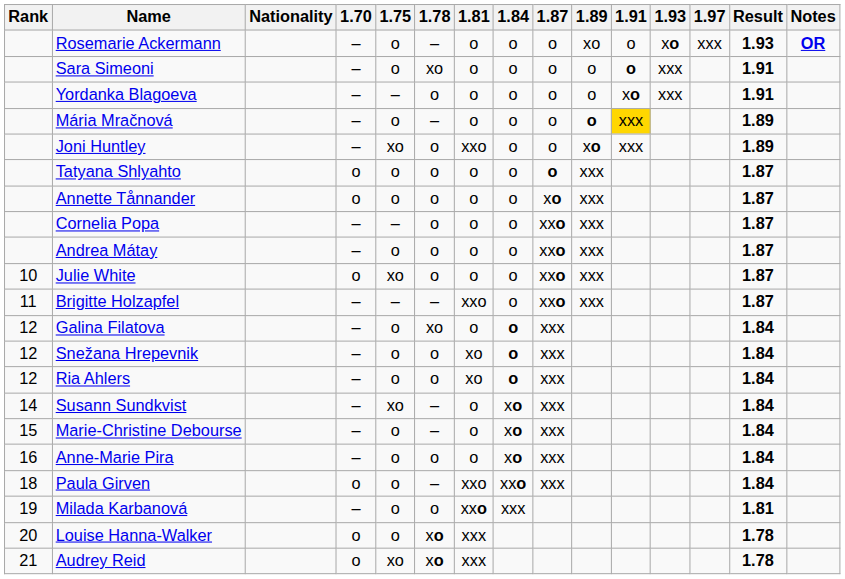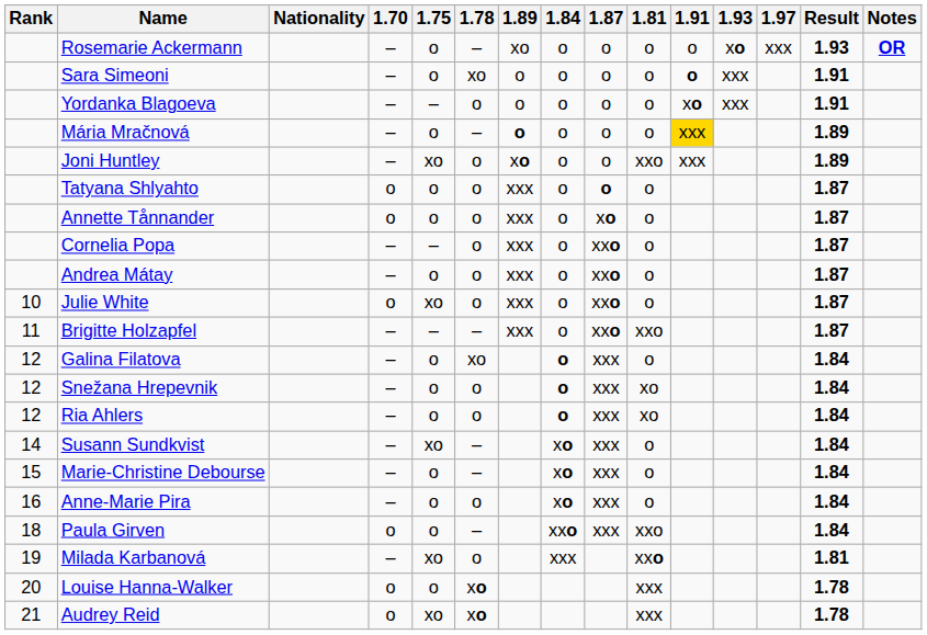 <table class="wikitable sortable" style="text-align:center">
 <tr>
 <th>Rank</th>
 <th>Name</th>
 <th>Nationality</th>
 <th>1.70</th>
 <th>1.75</th>
 <th>1.78</th>
-<th>1.81</th>
+<th>1.89</th>
 <th>1.84</th>
 <th>1.87</th>
-<th>1.89</th>
+<th>1.81</th>
 <th>1.91</th>
 <th>1.93</th>
 <th>1.97</th>
 <th>Result</th>
 <th>Notes</th>
 </tr>
 <tr>
 <td></td>
 <td align="left"><a href='#'>Rosemarie Ackermann</a></td>
 <td align=left></td>
 <td>–</td>
 <td>o</td>
 <td>–</td>
+<td>xo</td>
 <td>o</td>
 <td>o</td>
 <td>o</td>
-<td>xo</td>
 <td>o</td>
 <td>x<strong>o</strong></td>
 <td>xxx</td>
 <td><strong>1.93</strong></td>
 <td><strong><a href='#'>OR</a></strong></td>
 </tr>
 <tr>
 <td></td>
 <td align="left"><a href='#'>Sara Simeoni</a></td>
 <td align=left></td>
 <td>–</td>
 <td>o</td>
 <td>xo</td>
 <td>o</td>
 <td>o</td>
 <td>o</td>
 <td>o</td>
 <td><strong>o</strong></td>
 <td>xxx</td>
 <td></td>
 <td><strong>1.91</strong></td>
 <td></td>
 </tr>
 <tr>
 <td></td>
 <td align="left"><a href='#'>Yordanka Blagoeva</a></td>
 <td align=left></td>
 <td>–</td>
 <td>–</td>
 <td>o</td>
 <td>o</td>
 <td>o</td>
 <td>o</td>
 <td>o</td>
 <td>x<strong>o</strong></td>
 <td>xxx</td>
 <td></td>
 <td><strong>1.91</strong></td>
 <td></td>
 </tr>
 <tr>
 <td></td>
 <td align="left"><a href='#'>Mária Mračnová</a></td>
 <td align=left></td>
 <td>–</td>
 <td>o</td>
 <td>–</td>
+<td><strong>o</strong></td>
 <td>o</td>
 <td>o</td>
 <td>o</td>
-<td><strong>o</strong></td>
 <td style="background: gold;">xxx</td>
 <td></td>
 <td></td>
 <td><strong>1.89</strong></td>
 <td></td>
 </tr>
 <tr>
 <td></td>
 <td align="left"><a href='#'>Joni Huntley</a></td>
 <td align=left></td>
 <td>–</td>
 <td>xo</td>
 <td>o</td>
-<td>xxo</td>
+<td>x<strong>o</strong></td>
 <td>o</td>
 <td>o</td>
-<td>x<strong>o</strong></td>
+<td>xxo</td>
 <td>xxx</td>
 <td></td>
 <td></td>
 <td><strong>1.89</strong></td>
 <td></td>
 </tr>
 <tr>
 <td></td>
 <td align="left"><a href='#'>Tatyana Shlyahto</a></td>
 <td align=left></td>
 <td>o</td>
 <td>o</td>
 <td>o</td>
-<td>o</td>
+<td>xxx</td>
 <td>o</td>
 <td><strong>o</strong></td>
-<td>xxx</td>
+<td>o</td>
 <td></td>
 <td></td>
 <td></td>
 <td><strong>1.87</strong></td>
 <td></td>
 </tr>
 <tr>
 <td></td>
 <td align="left"><a href='#'>Annette Tånnander</a></td>
 <td align=left></td>
 <td>o</td>
 <td>o</td>
 <td>o</td>
-<td>o</td>
+<td>xxx</td>
 <td>o</td>
 <td>x<strong>o</strong></td>
-<td>xxx</td>
+<td>o</td>
 <td></td>
 <td></td>
 <td></td>
 <td><strong>1.87</strong></td>
 <td></td>
 </tr>
 <tr>
 <td></td>
 <td align="left"><a href='#'>Cornelia Popa</a></td>
 <td align=left></td>
 <td>–</td>
 <td>–</td>
 <td>o</td>
-<td>o</td>
+<td>xxx</td>
 <td>o</td>
 <td>xx<strong>o</strong></td>
-<td>xxx</td>
+<td>o</td>
 <td></td>
 <td></td>
 <td></td>
 <td><strong>1.87</strong></td>
 <td></td>
 </tr>
 <tr>
 <td></td>
 <td align="left"><a href='#'>Andrea Mátay</a></td>
 <td align=left></td>
 <td>–</td>
 <td>o</td>
 <td>o</td>
-<td>o</td>
+<td>xxx</td>
 <td>o</td>
 <td>xx<strong>o</strong></td>
-<td>xxx</td>
+<td>o</td>
 <td></td>
 <td></td>
 <td></td>
 <td><strong>1.87</strong></td>
 <td></td>
 </tr>
 <tr>
 <td>10</td>
 <td align="left"><a href='#'>Julie White</a></td>
 <td align=left></td>
 <td>o</td>
 <td>xo</td>
 <td>o</td>
-<td>o</td>
+<td>xxx</td>
 <td>o</td>
 <td>xx<strong>o</strong></td>
-<td>xxx</td>
+<td>o</td>
 <td></td>
 <td></td>
 <td></td>
 <td><strong>1.87</strong></td>
 <td></td>
 </tr>
 <tr>
 <td>11</td>
 <td align="left"><a href='#'>Brigitte Holzapfel</a></td>
 <td align=left></td>
 <td>–</td>
 <td>–</td>
 <td>–</td>
-<td>xxo</td>
+<td>xxx</td>
 <td>o</td>
 <td>xx<strong>o</strong></td>
-<td>xxx</td>
+<td>xxo</td>
 <td></td>
 <td></td>
 <td></td>
 <td><strong>1.87</strong></td>
 <td></td>
 </tr>
 <tr>
 <td>12</td>
 <td align="left"><a href='#'>Galina Filatova</a></td>
 <td align=left></td>
 <td>–</td>
 <td>o</td>
 <td>xo</td>
-<td>o</td>
+<td></td>
 <td><strong>o</strong></td>
 <td>xxx</td>
-<td></td>
+<td>o</td>
 <td></td>
 <td></td>
 <td></td>
 <td><strong>1.84</strong></td>
 <td></td>
 </tr>
 <tr>
 <td>12</td>
 <td align="left"><a href='#'>Snežana Hrepevnik</a></td>
 <td align=left></td>
 <td>–</td>
 <td>o</td>
 <td>o</td>
-<td>xo</td>
+<td></td>
 <td><strong>o</strong></td>
 <td>xxx</td>
-<td></td>
+<td>xo</td>
 <td></td>
 <td></td>
 <td></td>
 <td><strong>1.84</strong></td>
 <td></td>
 </tr>
 <tr>
 <td>12</td>
 <td align="left"><a href='#'>Ria Ahlers</a></td>
 <td align=left></td>
 <td>–</td>
 <td>o</td>
 <td>o</td>
-<td>xo</td>
+<td></td>
 <td><strong>o</strong></td>
 <td>xxx</td>
-<td></td>
+<td>xo</td>
 <td></td>
 <td></td>
 <td></td>
 <td><strong>1.84</strong></td>
 <td></td>
 </tr>
 <tr>
 <td>14</td>
 <td align="left"><a href='#'>Susann Sundkvist</a></td>
 <td align=left></td>
 <td>–</td>
 <td>xo</td>
 <td>–</td>
-<td>o</td>
+<td></td>
 <td>x<strong>o</strong></td>
 <td>xxx</td>
-<td></td>
+<td>o</td>
 <td></td>
 <td></td>
 <td></td>
 <td><strong>1.84</strong></td>
 <td></td>
 </tr>
 <tr>
 <td>15</td>
 <td align="left"><a href='#'>Marie-Christine Debourse</a></td>
 <td align=left></td>
 <td>–</td>
 <td>o</td>
 <td>–</td>
-<td>o</td>
+<td></td>
 <td>x<strong>o</strong></td>
 <td>xxx</td>
-<td></td>
+<td>o</td>
 <td></td>
 <td></td>
 <td></td>
 <td><strong>1.84</strong></td>
 <td></td>
 </tr>
 <tr>
 <td>16</td>
 <td align="left"><a href='#'>Anne-Marie Pira</a></td>
 <td align=left></td>
 <td>–</td>
 <td>o</td>
 <td>o</td>
-<td>o</td>
+<td></td>
 <td>x<strong>o</strong></td>
 <td>xxx</td>
-<td></td>
+<td>o</td>
 <td></td>
 <td></td>
 <td></td>
 <td><strong>1.84</strong></td>
 <td></td>
 </tr>
 <tr>
 <td>18</td>
 <td align="left"><a href='#'>Paula Girven</a></td>
 <td align=left></td>
 <td>o</td>
 <td>o</td>
 <td>–</td>
-<td>xxo</td>
+<td></td>
 <td>xx<strong>o</strong></td>
 <td>xxx</td>
-<td></td>
+<td>xxo</td>
 <td></td>
 <td></td>
 <td></td>
 <td><strong>1.84</strong></td>
 <td></td>
 </tr>
 <tr>
 <td>19</td>
 <td align="left"><a href='#'>Milada Karbanová</a></td>
 <td align=left></td>
 <td>–</td>
+<td>xo</td>
 <td>o</td>
-<td>o</td>
-<td>xx<strong>o</strong></td>
+<td></td>
 <td>xxx</td>
 <td></td>
-<td></td>
+<td>xx<strong>o</strong></td>
 <td></td>
 <td></td>
 <td></td>
 <td><strong>1.81</strong></td>
 <td></td>
 </tr>
 <tr>
 <td>20</td>
 <td align="left"><a href='#'>Louise Hanna-Walker</a></td>
 <td align=left></td>
 <td>o</td>
 <td>o</td>
 <td>x<strong>o</strong></td>
-<td>xxx</td>
 <td></td>
 <td></td>
 <td></td>
+<td>xxx</td>
 <td></td>
 <td></td>
 <td></td>
 <td><strong>1.78</strong></td>
 <td></td>
 </tr>
 <tr>
 <td>21</td>
 <td align="left"><a href='#'>Audrey Reid</a></td>
 <td align=left></td>
 <td>o</td>
 <td>xo</td>
 <td>x<strong>o</strong></td>
-<td>xxx</td>
 <td></td>
 <td></td>
 <td></td>
+<td>xxx</td>
 <td></td>
 <td></td>
 <td></td>
 <td><strong>1.78</strong></td>
 <td></td>
 </tr>
 </table>
